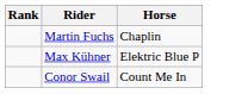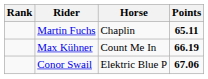 <table class="wikitable sortable" style="text-align:center">
 <tr>
 <th>Rank</th>
 <th>Rider</th>
 <th>Horse</th>
+<th>Points</th>
 </tr>
 <tr>
 <td></td>
 <td align=left> <a href='#'>Martin Fuchs</a></td>
 <td align=left>Chaplin</td>
+<td><strong>65.11</strong></td>
 </tr>
 <tr>
 <td></td>
 <td align=left> <a href='#'>Max Kühner</a></td>
-<td align=left>Elektric Blue P</td>
+<td align=left>Count Me In</td>
+<td><strong>66.19</strong></td>
 </tr>
 <tr>
 <td></td>
 <td align=left> <a href='#'>Conor Swail</a></td>
-<td align=left>Count Me In</td>
+<td align=left>Elektric Blue P</td>
+<td><strong>67.06</strong></td>
 </tr>
 </table>
